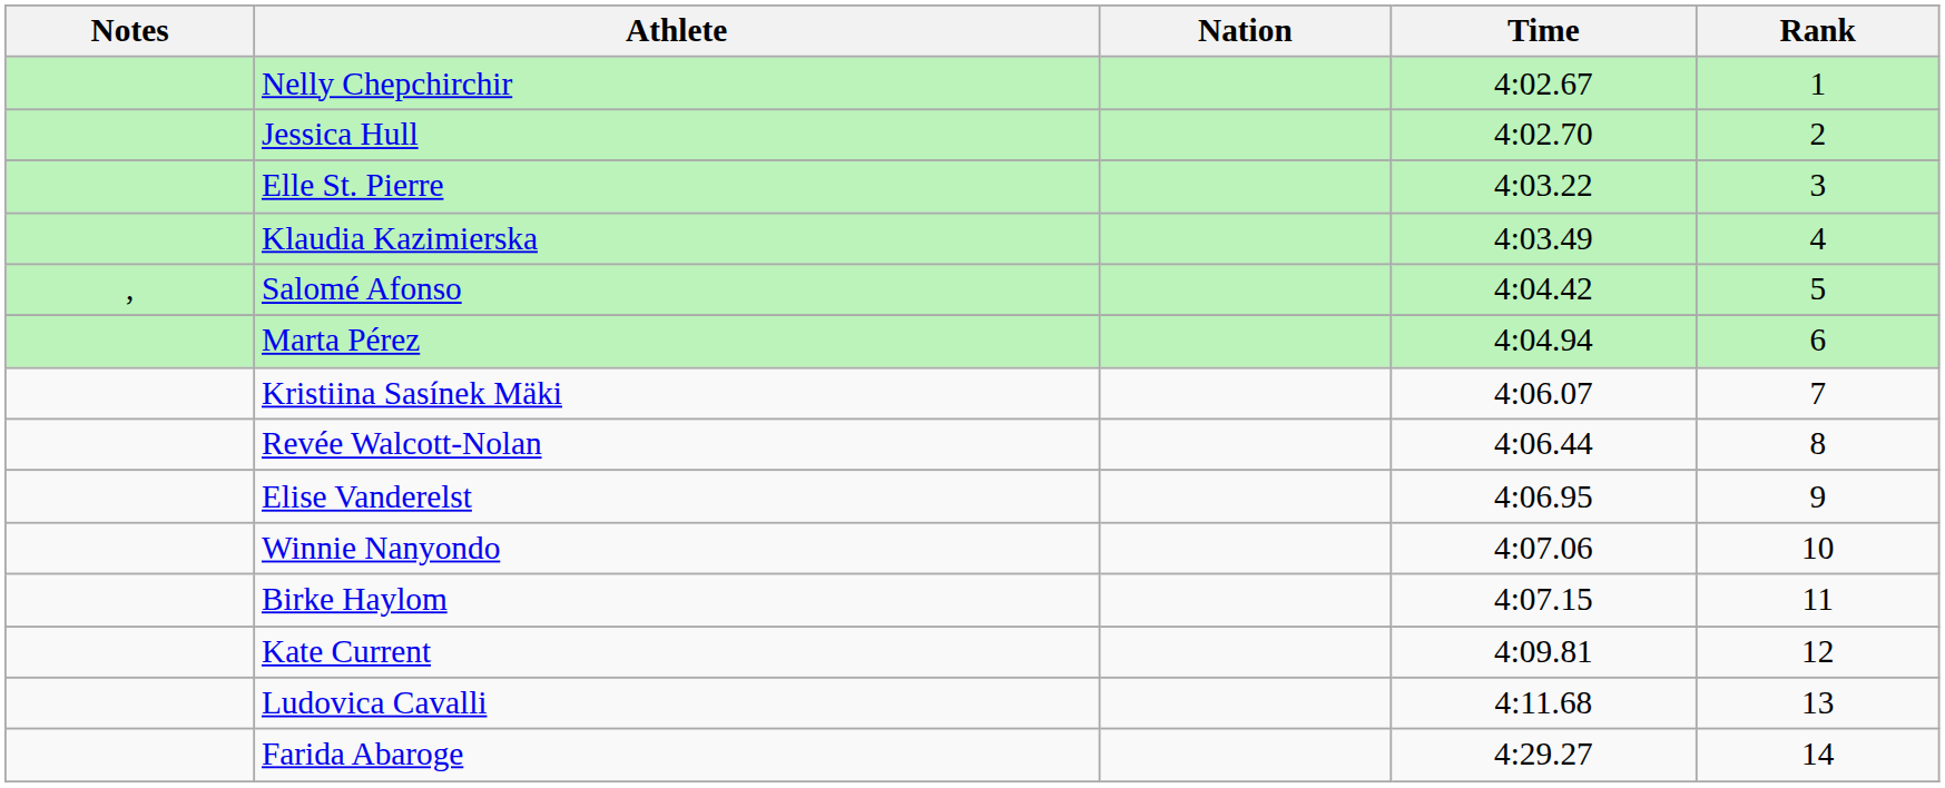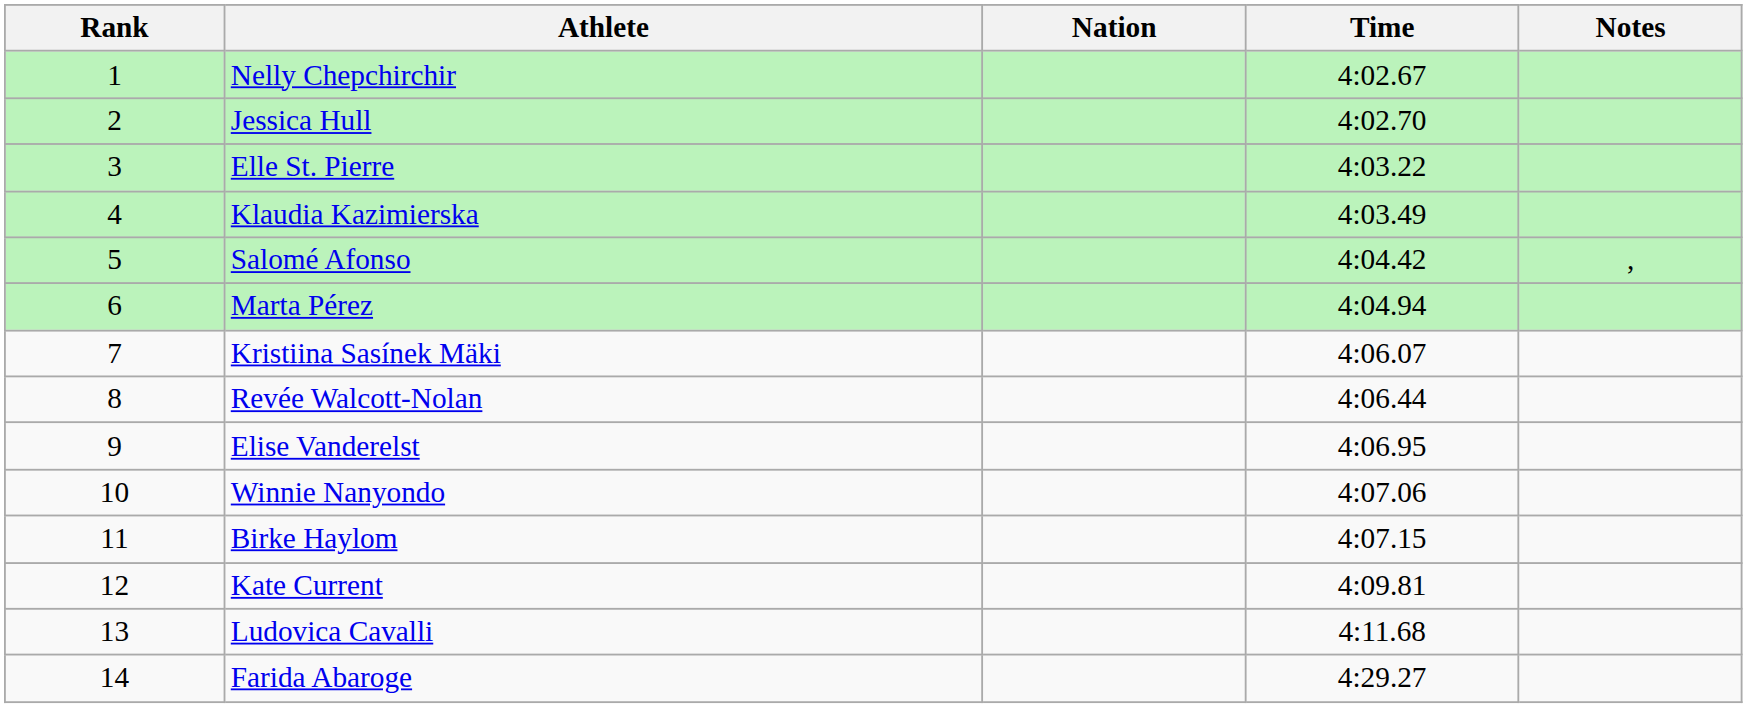 <table class="wikitable sortable" style="text-align:center;width: 60%;">
 <tr>
-<th>Notes</th>
+<th>Rank</th>
 <th>Athlete</th>
 <th>Nation</th>
 <th>Time</th>
-<th>Rank</th>
+<th>Notes</th>
 </tr>
 <tr bgcolor=bbf3bb>
-<td></td>
+<td>1</td>
 <td align=left><a href='#'>Nelly Chepchirchir</a></td>
 <td align=left></td>
 <td>4:02.67</td>
-<td>1</td>
+<td></td>
 </tr>
 <tr bgcolor=bbf3bb>
-<td></td>
+<td>2</td>
 <td align=left><a href='#'>Jessica Hull</a></td>
 <td align=left></td>
 <td>4:02.70</td>
-<td>2</td>
+<td></td>
 </tr>
 <tr bgcolor=bbf3bb>
-<td></td>
+<td>3</td>
 <td align=left><a href='#'>Elle St. Pierre</a></td>
 <td align=left></td>
 <td>4:03.22</td>
-<td>3</td>
+<td></td>
 </tr>
 <tr bgcolor=bbf3bb>
-<td></td>
+<td>4</td>
 <td align=left><a href='#'>Klaudia Kazimierska</a></td>
 <td align=left></td>
 <td>4:03.49</td>
-<td>4</td>
+<td></td>
 </tr>
 <tr bgcolor=bbf3bb>
-<td>, </td>
+<td>5</td>
 <td align=left><a href='#'>Salomé Afonso</a></td>
 <td align=left></td>
 <td>4:04.42</td>
-<td>5</td>
+<td>, </td>
 </tr>
 <tr bgcolor=bbf3bb>
-<td></td>
+<td>6</td>
 <td align=left><a href='#'>Marta Pérez</a></td>
 <td align=left></td>
 <td>4:04.94</td>
-<td>6</td>
+<td></td>
 </tr>
 <tr>
-<td></td>
+<td>7</td>
 <td align=left><a href='#'>Kristiina Sasínek Mäki</a></td>
 <td align=left></td>
 <td>4:06.07</td>
-<td>7</td>
+<td></td>
 </tr>
 <tr>
-<td></td>
+<td>8</td>
 <td align=left><a href='#'>Revée Walcott-Nolan</a></td>
 <td align=left></td>
 <td>4:06.44</td>
-<td>8</td>
+<td></td>
 </tr>
 <tr>
-<td></td>
+<td>9</td>
 <td align=left><a href='#'>Elise Vanderelst</a></td>
 <td align=left></td>
 <td>4:06.95</td>
-<td>9</td>
+<td></td>
 </tr>
 <tr>
-<td></td>
+<td>10</td>
 <td align=left><a href='#'>Winnie Nanyondo</a></td>
 <td align=left></td>
 <td>4:07.06</td>
-<td>10</td>
+<td></td>
 </tr>
 <tr>
-<td></td>
+<td>11</td>
 <td align=left><a href='#'>Birke Haylom</a></td>
 <td align=left></td>
 <td>4:07.15</td>
-<td>11</td>
+<td></td>
 </tr>
 <tr>
-<td></td>
+<td>12</td>
 <td align=left><a href='#'>Kate Current</a></td>
 <td align=left></td>
 <td>4:09.81</td>
-<td>12</td>
+<td></td>
 </tr>
 <tr>
-<td></td>
+<td>13</td>
 <td align=left><a href='#'>Ludovica Cavalli</a></td>
 <td align=left></td>
 <td>4:11.68</td>
-<td>13</td>
+<td></td>
 </tr>
 <tr>
-<td></td>
+<td>14</td>
 <td align=left><a href='#'>Farida Abaroge</a></td>
 <td align=left></td>
 <td>4:29.27</td>
-<td>14</td>
+<td></td>
 </tr>
 </table>
